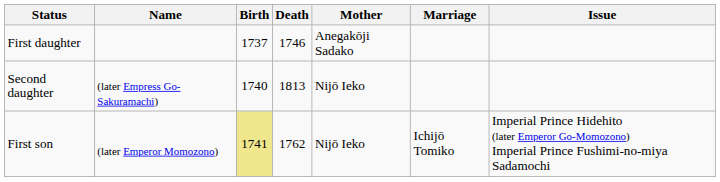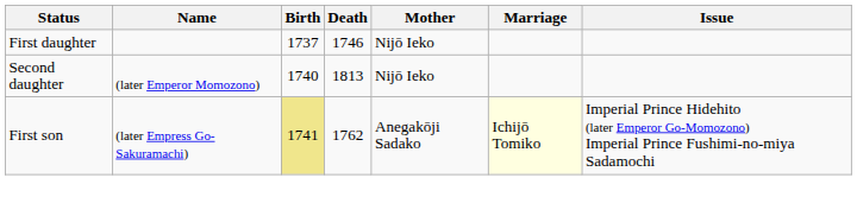 <table class="wikitable sortable">
 <tr>
 <th>Status</th>
 <th>Name</th>
 <th>Birth</th>
 <th>Death</th>
 <th>Mother</th>
 <th class="unsortable">Marriage</th>
 <th class="unsortable">Issue</th>
 </tr>
 <tr>
 <td>First daughter</td>
 <td></td>
 <td align="center">1737</td>
 <td align="center">1746</td>
-<td>Anegakōji Sadako</td>
+<td>Nijō Ieko</td>
 <td></td>
 <td></td>
 </tr>
 <tr>
 <td>Second daughter</td>
-<td><br><small>(later <a href='#'>Empress Go-Sakuramachi</a>)</small></td>
+<td><br><small>(later <a href='#'>Emperor Momozono</a>)</small></td>
 <td align="center">1740</td>
 <td align="center">1813</td>
 <td>Nijō Ieko</td>
 <td></td>
 <td></td>
 </tr>
 <tr>
 <td>First son</td>
-<td><br><small>(later <a href='#'>Emperor Momozono</a>)</small></td>
+<td><br><small>(later <a href='#'>Empress Go-Sakuramachi</a>)</small></td>
 <td align="center" style="background: khaki;">1741</td>
 <td align="center">1762</td>
-<td>Nijō Ieko</td>
-<td>Ichijō Tomiko</td>
+<td>Anegakōji Sadako</td>
+<td style="background: lightyellow;">Ichijō Tomiko</td>
 <td>Imperial Prince Hidehito<br><small>(later <a href='#'>Emperor Go-Momozono</a>)</small><br>Imperial Prince Fushimi-no-miya Sadamochi</td>
 </tr>
 </table>
